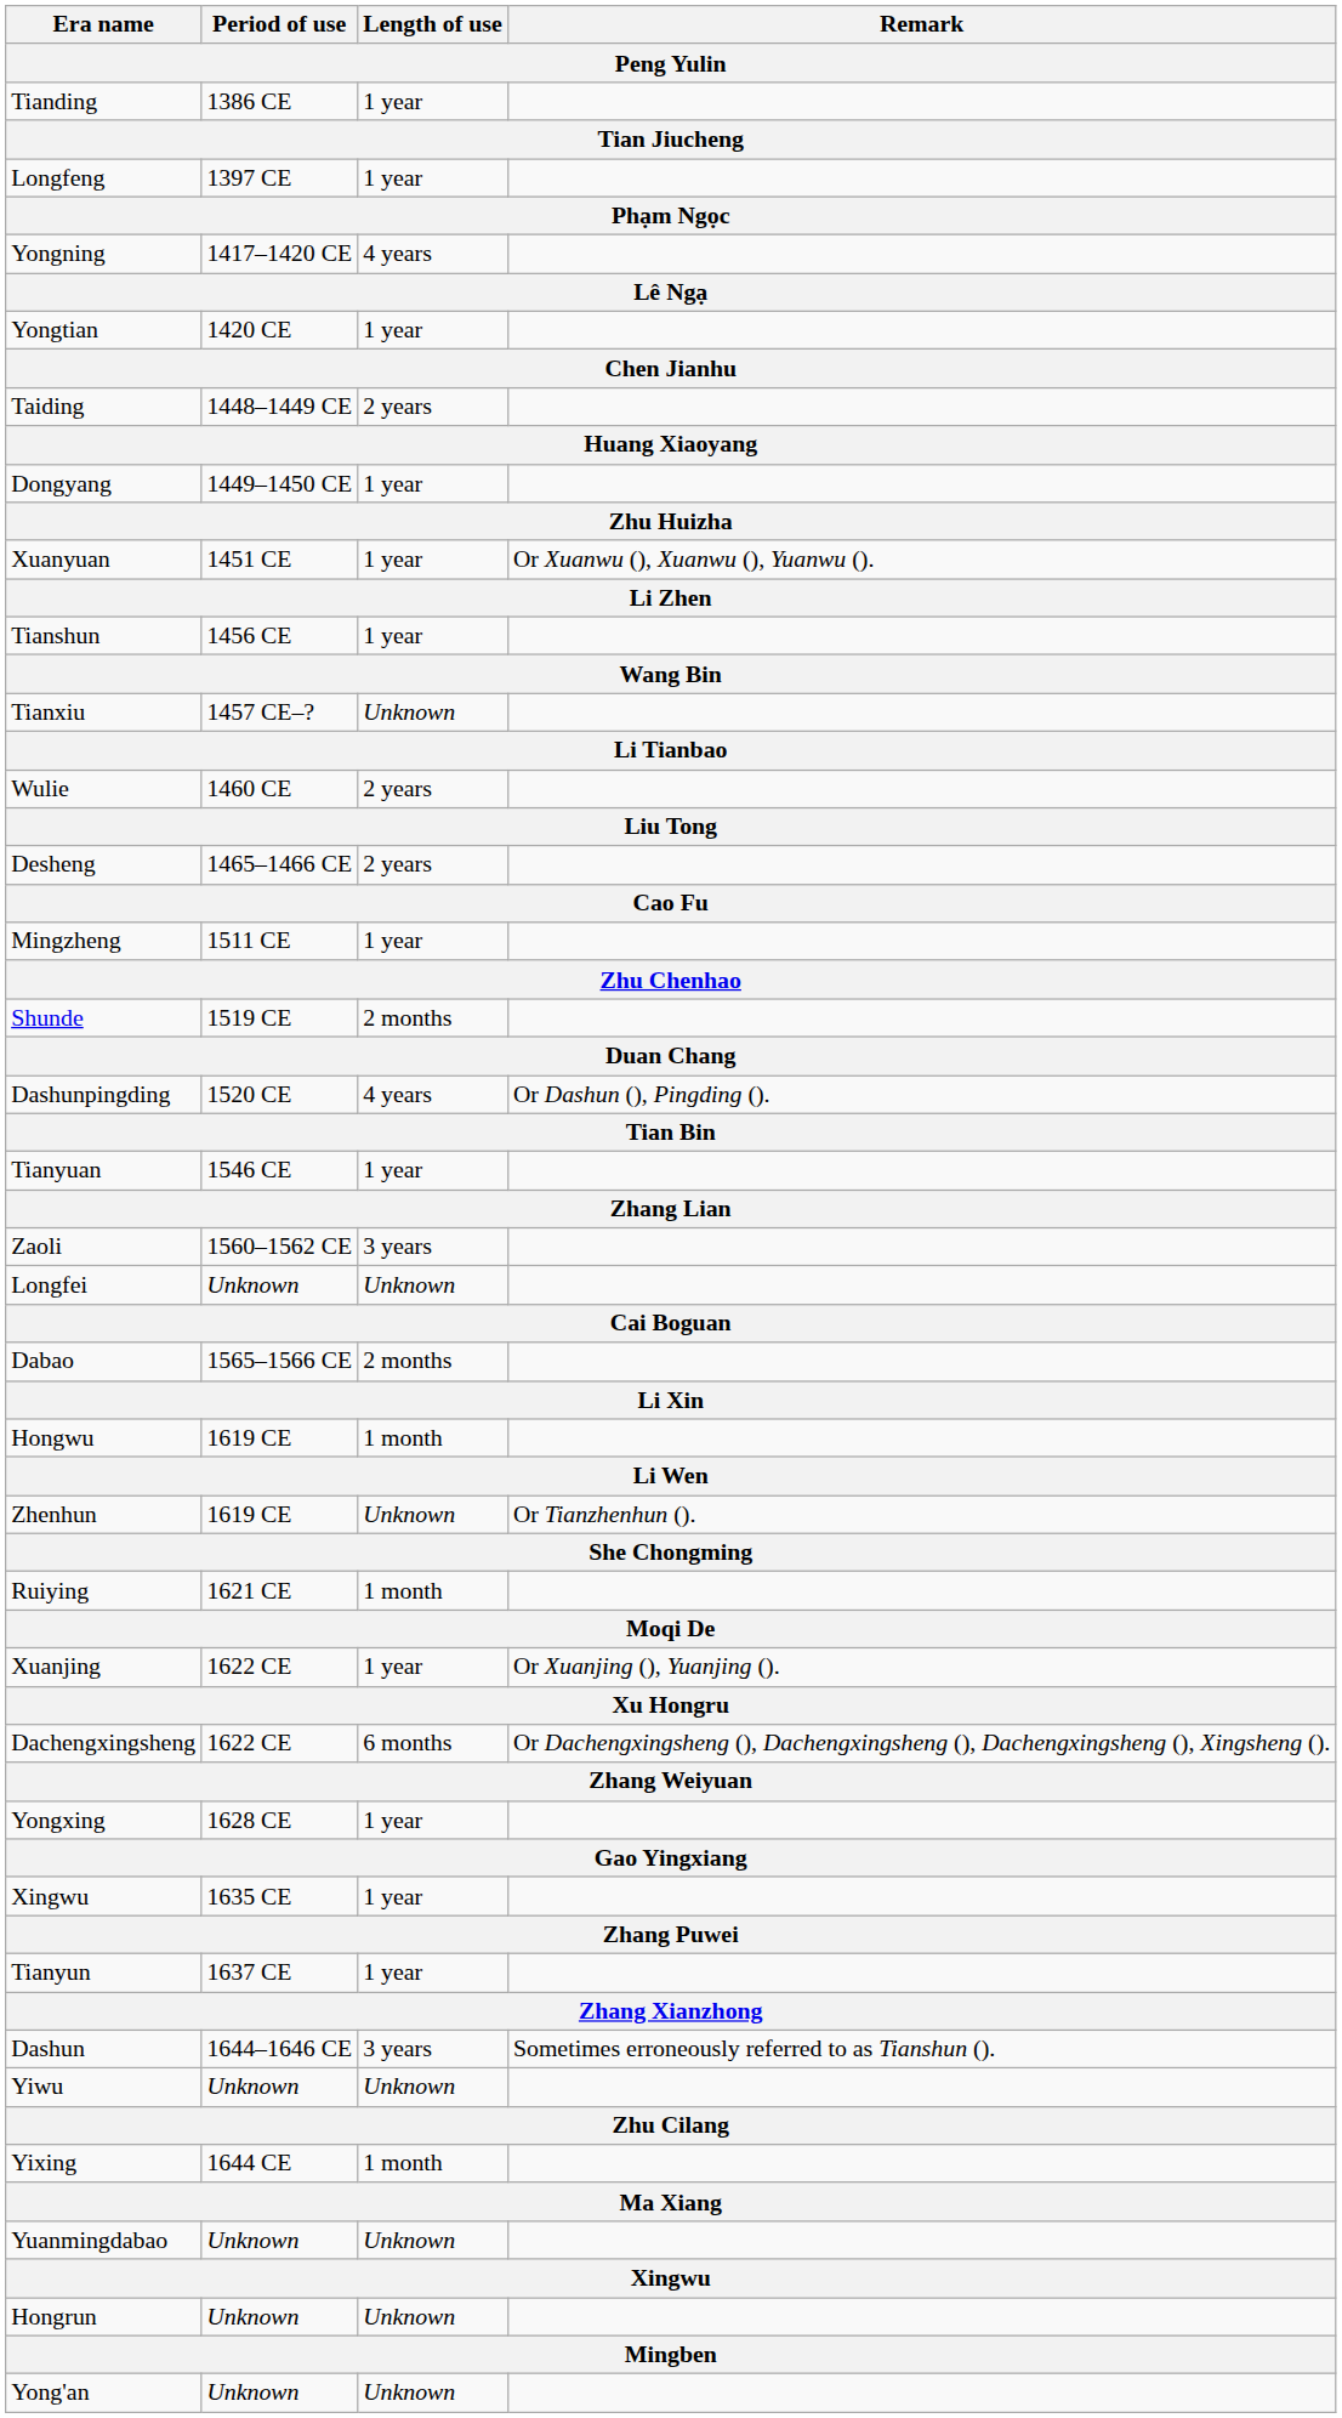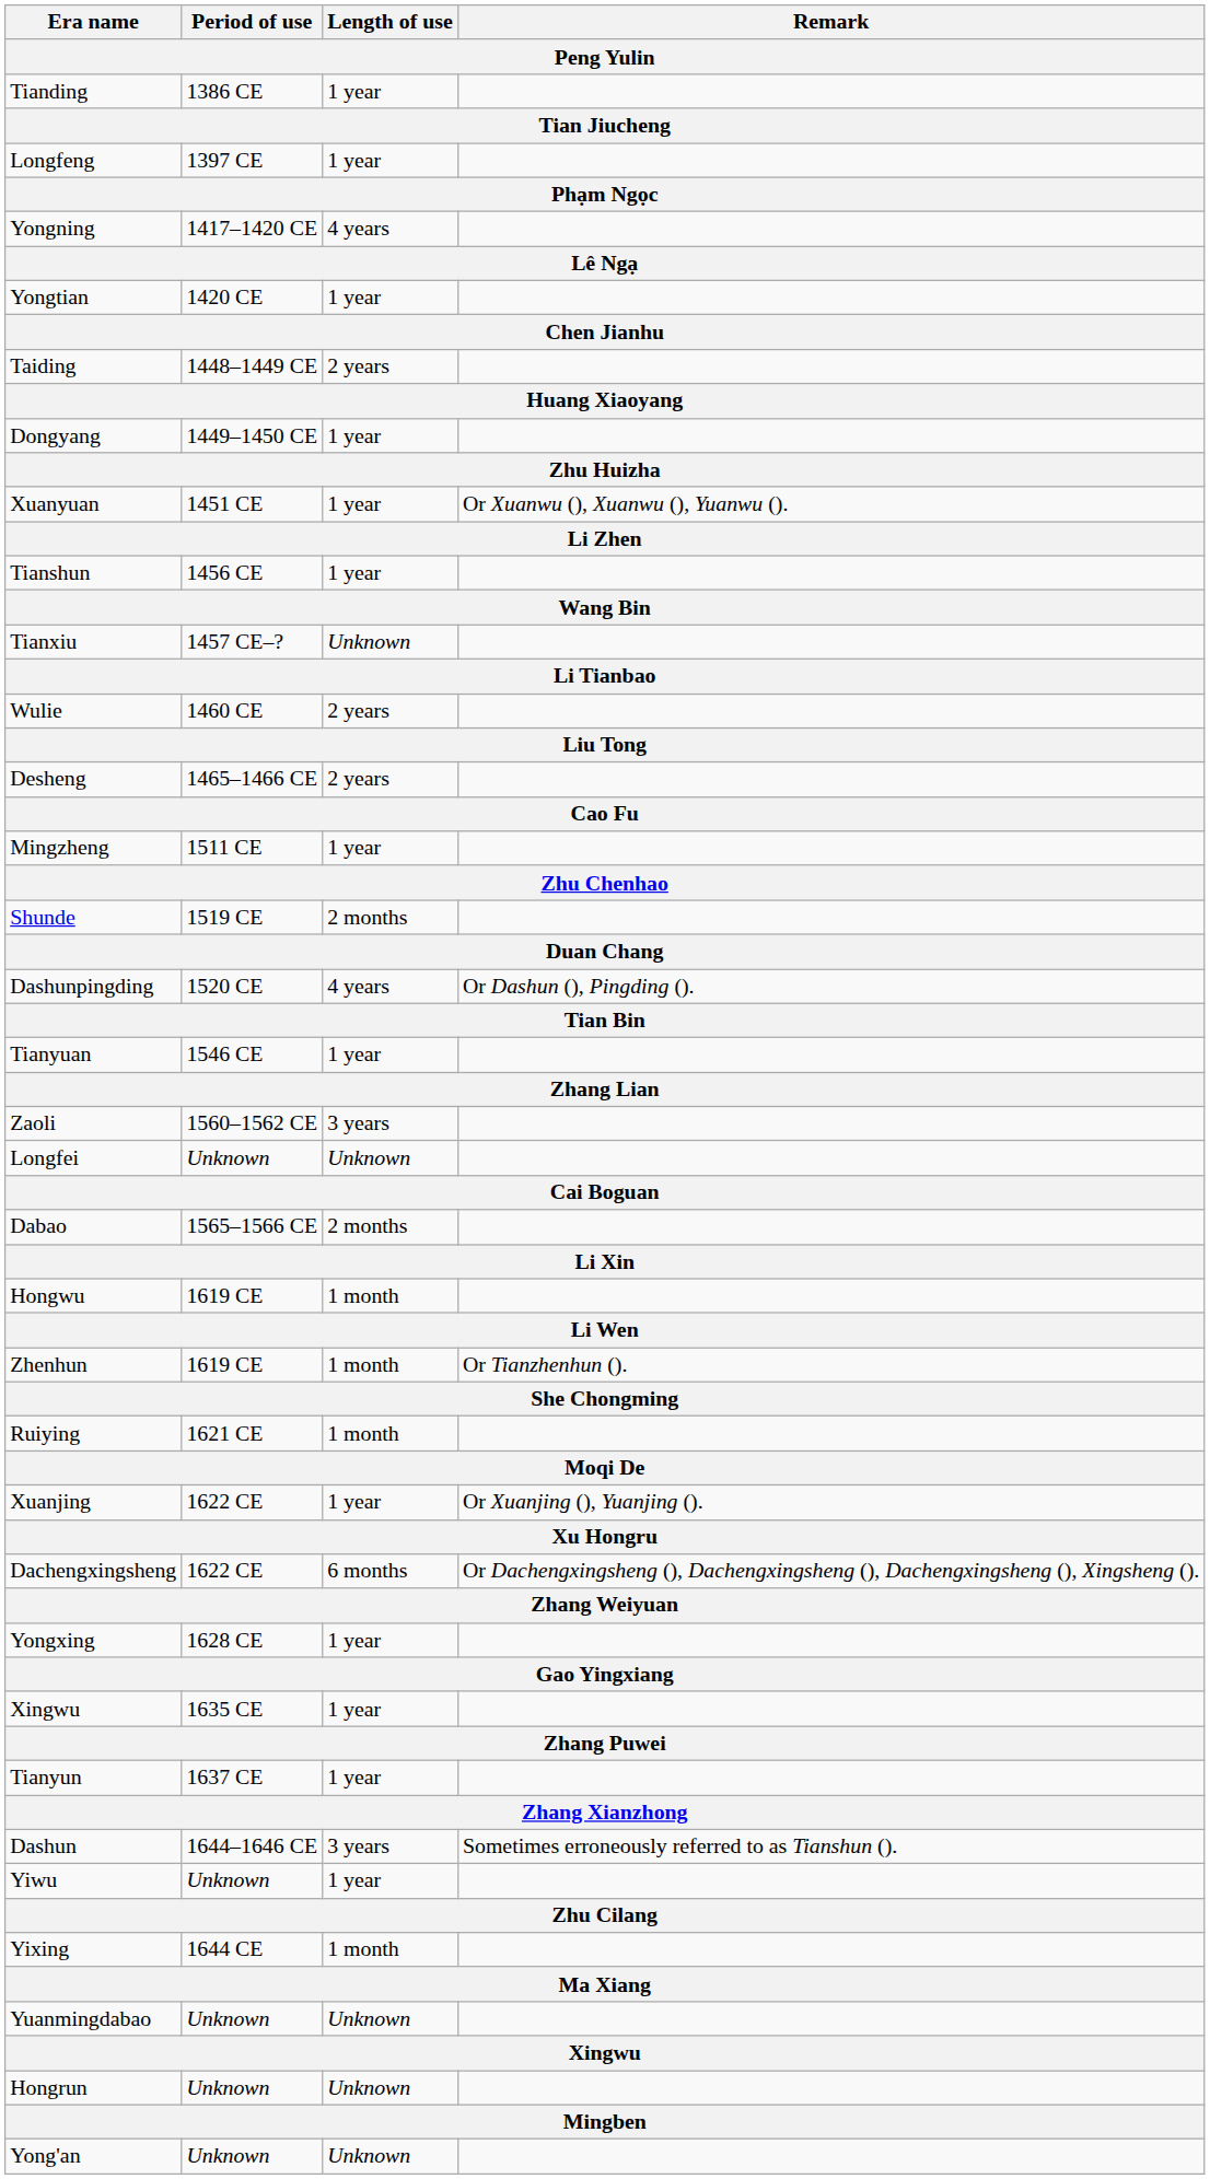 <table class="wikitable">
 <tr>
 <th>Era name</th>
 <th>Period of use</th>
 <th>Length of use</th>
 <th>Remark</th>
 </tr>
 <tr>
 <th colspan="4">Peng Yulin<br></th>
 </tr>
 <tr>
 <td>Tianding<br></td>
 <td>1386 CE</td>
 <td>1 year</td>
 <td></td>
 </tr>
 <tr>
 <th colspan="4">Tian Jiucheng<br></th>
 </tr>
 <tr>
 <td>Longfeng<br></td>
 <td>1397 CE</td>
 <td>1 year</td>
 <td></td>
 </tr>
 <tr>
 <th colspan="4">Phạm Ngọc<br></th>
 </tr>
 <tr>
 <td>Yongning<br></td>
 <td>1417–1420 CE</td>
 <td>4 years</td>
 <td></td>
 </tr>
 <tr>
 <th colspan="4">Lê Ngạ<br></th>
 </tr>
 <tr>
 <td>Yongtian<br></td>
 <td>1420 CE</td>
 <td>1 year</td>
 <td></td>
 </tr>
 <tr>
 <th colspan="4">Chen Jianhu<br></th>
 </tr>
 <tr>
 <td>Taiding<br></td>
 <td>1448–1449 CE</td>
 <td>2 years</td>
 <td></td>
 </tr>
 <tr>
 <th colspan="4">Huang Xiaoyang<br></th>
 </tr>
 <tr>
 <td>Dongyang<br></td>
 <td>1449–1450 CE</td>
 <td>1 year</td>
 <td></td>
 </tr>
 <tr>
 <th colspan="4">Zhu Huizha<br></th>
 </tr>
 <tr>
 <td>Xuanyuan<br></td>
 <td>1451 CE</td>
 <td>1 year</td>
 <td>Or <em>Xuanwu</em> (), <em>Xuanwu</em> (), <em>Yuanwu</em> ().</td>
 </tr>
 <tr>
 <th colspan="4">Li Zhen<br></th>
 </tr>
 <tr>
 <td>Tianshun<br></td>
 <td>1456 CE</td>
 <td>1 year</td>
 <td></td>
 </tr>
 <tr>
 <th colspan="4">Wang Bin<br></th>
 </tr>
 <tr>
 <td>Tianxiu<br></td>
 <td>1457 CE–?</td>
 <td><em>Unknown</em></td>
 <td></td>
 </tr>
 <tr>
 <th colspan="4">Li Tianbao<br></th>
 </tr>
 <tr>
 <td>Wulie<br></td>
 <td>1460 CE</td>
 <td>2 years</td>
 <td></td>
 </tr>
 <tr>
 <th colspan="4">Liu Tong<br></th>
 </tr>
 <tr>
 <td>Desheng<br></td>
 <td>1465–1466 CE</td>
 <td>2 years</td>
 <td></td>
 </tr>
 <tr>
 <th colspan="4">Cao Fu<br></th>
 </tr>
 <tr>
 <td>Mingzheng<br></td>
 <td>1511 CE</td>
 <td>1 year</td>
 <td></td>
 </tr>
 <tr>
 <th colspan="4"><a href='#'>Zhu Chenhao</a><br></th>
 </tr>
 <tr>
 <td><a href='#'>Shunde</a><br></td>
 <td>1519 CE</td>
 <td>2 months</td>
 <td></td>
 </tr>
 <tr>
 <th colspan="4">Duan Chang<br></th>
 </tr>
 <tr>
 <td>Dashunpingding<br></td>
 <td>1520 CE</td>
 <td>4 years</td>
 <td>Or <em>Dashun</em> (), <em>Pingding</em> ().</td>
 </tr>
 <tr>
 <th colspan="4">Tian Bin<br></th>
 </tr>
 <tr>
 <td>Tianyuan<br></td>
 <td>1546 CE</td>
 <td>1 year</td>
 <td></td>
 </tr>
 <tr>
 <th colspan="4">Zhang Lian<br></th>
 </tr>
 <tr>
 <td>Zaoli<br></td>
 <td>1560–1562 CE</td>
 <td>3 years</td>
 <td></td>
 </tr>
 <tr>
 <td>Longfei<br></td>
 <td><em>Unknown</em></td>
 <td><em>Unknown</em></td>
 <td></td>
 </tr>
 <tr>
 <th colspan="4">Cai Boguan<br></th>
 </tr>
 <tr>
 <td>Dabao<br></td>
 <td>1565–1566 CE</td>
 <td>2 months</td>
 <td></td>
 </tr>
 <tr>
 <th colspan="4">Li Xin<br></th>
 </tr>
 <tr>
 <td>Hongwu<br></td>
 <td>1619 CE</td>
 <td>1 month</td>
 <td></td>
 </tr>
 <tr>
 <th colspan="4">Li Wen<br></th>
 </tr>
 <tr>
 <td>Zhenhun<br></td>
 <td>1619 CE</td>
-<td><em>Unknown</em></td>
+<td>1 month</td>
 <td>Or <em>Tianzhenhun</em> ().</td>
 </tr>
 <tr>
 <th colspan="4">She Chongming<br></th>
 </tr>
 <tr>
 <td>Ruiying<br></td>
 <td>1621 CE</td>
 <td>1 month</td>
 <td></td>
 </tr>
 <tr>
 <th colspan="4">Moqi De<br></th>
 </tr>
 <tr>
 <td>Xuanjing<br></td>
 <td>1622 CE</td>
 <td>1 year</td>
 <td>Or <em>Xuanjing</em> (), <em>Yuanjing</em> ().</td>
 </tr>
 <tr>
 <th colspan="4">Xu Hongru<br></th>
 </tr>
 <tr>
 <td>Dachengxingsheng<br></td>
 <td>1622 CE</td>
 <td>6 months</td>
 <td>Or <em>Dachengxingsheng</em> (), <em>Dachengxingsheng</em> (), <em>Dachengxingsheng</em> (), <em>Xingsheng</em> ().</td>
 </tr>
 <tr>
 <th colspan="4">Zhang Weiyuan<br></th>
 </tr>
 <tr>
 <td>Yongxing<br></td>
 <td>1628 CE</td>
 <td>1 year</td>
 <td></td>
 </tr>
 <tr>
 <th colspan="4">Gao Yingxiang<br></th>
 </tr>
 <tr>
 <td>Xingwu<br></td>
 <td>1635 CE</td>
 <td>1 year</td>
 <td></td>
 </tr>
 <tr>
 <th colspan="4">Zhang Puwei<br></th>
 </tr>
 <tr>
 <td>Tianyun<br></td>
 <td>1637 CE</td>
 <td>1 year</td>
 <td></td>
 </tr>
 <tr>
 <th colspan="4"><a href='#'>Zhang Xianzhong</a><br></th>
 </tr>
 <tr>
 <td>Dashun<br></td>
 <td>1644–1646 CE</td>
 <td>3 years</td>
 <td>Sometimes erroneously referred to as <em>Tianshun</em> ().</td>
 </tr>
 <tr>
 <td>Yiwu<br></td>
 <td><em>Unknown</em></td>
-<td><em>Unknown</em></td>
+<td>1 year</td>
 <td></td>
 </tr>
 <tr>
 <th colspan="4">Zhu Cilang<br></th>
 </tr>
 <tr>
 <td>Yixing<br></td>
 <td>1644 CE</td>
 <td>1 month</td>
 <td></td>
 </tr>
 <tr>
 <th colspan="4">Ma Xiang</th>
 </tr>
 <tr>
 <td>Yuanmingdabao<br></td>
 <td><em>Unknown</em></td>
 <td><em>Unknown</em></td>
 <td></td>
 </tr>
 <tr>
 <th colspan="4">Xingwu</th>
 </tr>
 <tr>
 <td>Hongrun<br></td>
 <td><em>Unknown</em></td>
 <td><em>Unknown</em></td>
 <td></td>
 </tr>
 <tr>
 <th colspan="4">Mingben</th>
 </tr>
 <tr>
 <td>Yong'an<br></td>
 <td><em>Unknown</em></td>
 <td><em>Unknown</em></td>
 <td></td>
 </tr>
 </table>
